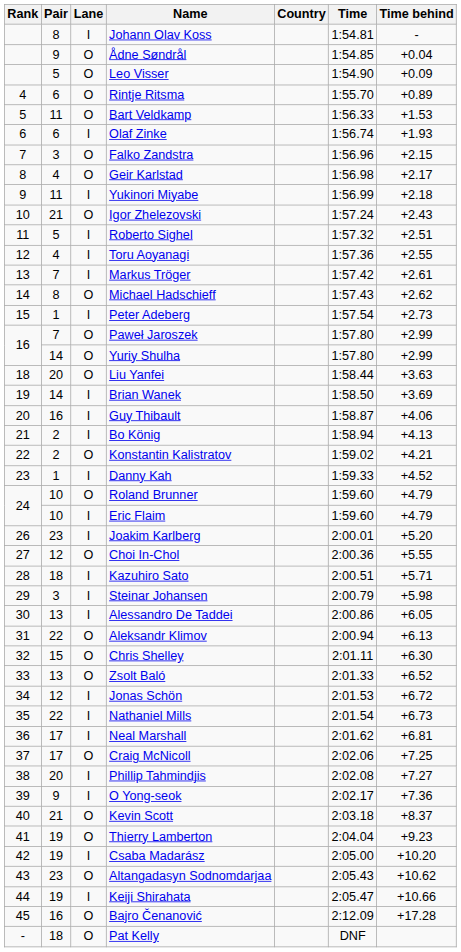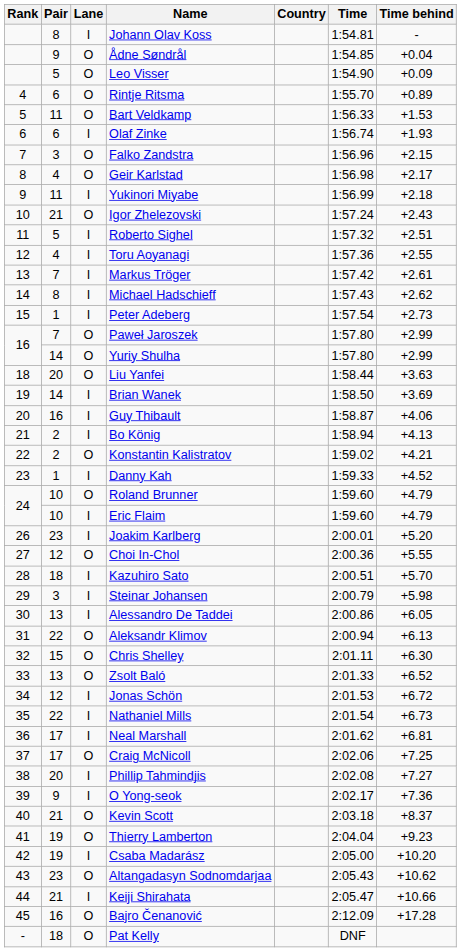 <table class="wikitable sortable" style="text-align:center">
 <tr>
 <th>Rank</th>
 <th>Pair</th>
 <th>Lane</th>
 <th>Name</th>
 <th>Country</th>
 <th>Time</th>
 <th>Time behind</th>
 </tr>
 <tr>
 <td></td>
 <td>8</td>
 <td>I</td>
 <td align=left><a href='#'>Johann Olav Koss</a></td>
 <td align=left></td>
 <td>1:54.81</td>
 <td>-</td>
 </tr>
 <tr>
 <td></td>
 <td>9</td>
 <td>O</td>
 <td align=left><a href='#'>Ådne Søndrål</a></td>
 <td align=left></td>
 <td>1:54.85</td>
 <td>+0.04</td>
 </tr>
 <tr>
 <td></td>
 <td>5</td>
 <td>O</td>
 <td align=left><a href='#'>Leo Visser</a></td>
 <td align=left></td>
 <td>1:54.90</td>
 <td>+0.09</td>
 </tr>
 <tr>
 <td>4</td>
 <td>6</td>
 <td>O</td>
 <td align=left><a href='#'>Rintje Ritsma</a></td>
 <td align=left></td>
 <td>1:55.70</td>
 <td>+0.89</td>
 </tr>
 <tr>
 <td>5</td>
 <td>11</td>
 <td>O</td>
 <td align=left><a href='#'>Bart Veldkamp</a></td>
 <td align=left></td>
 <td>1:56.33</td>
 <td>+1.53</td>
 </tr>
 <tr>
 <td>6</td>
 <td>6</td>
 <td>I</td>
 <td align=left><a href='#'>Olaf Zinke</a></td>
 <td align=left></td>
 <td>1:56.74</td>
 <td>+1.93</td>
 </tr>
 <tr>
 <td>7</td>
 <td>3</td>
 <td>O</td>
 <td align=left><a href='#'>Falko Zandstra</a></td>
 <td align=left></td>
 <td>1:56.96</td>
 <td>+2.15</td>
 </tr>
 <tr>
 <td>8</td>
 <td>4</td>
 <td>O</td>
 <td align=left><a href='#'>Geir Karlstad</a></td>
 <td align=left></td>
 <td>1:56.98</td>
 <td>+2.17</td>
 </tr>
 <tr>
 <td>9</td>
 <td>11</td>
 <td>I</td>
 <td align=left><a href='#'>Yukinori Miyabe</a></td>
 <td align=left></td>
 <td>1:56.99</td>
 <td>+2.18</td>
 </tr>
 <tr>
 <td>10</td>
 <td>21</td>
 <td>O</td>
 <td align=left><a href='#'>Igor Zhelezovski</a></td>
 <td align=left></td>
 <td>1:57.24</td>
 <td>+2.43</td>
 </tr>
 <tr>
 <td>11</td>
 <td>5</td>
 <td>I</td>
 <td align=left><a href='#'>Roberto Sighel</a></td>
 <td align=left></td>
 <td>1:57.32</td>
 <td>+2.51</td>
 </tr>
 <tr>
 <td>12</td>
 <td>4</td>
 <td>I</td>
 <td align=left><a href='#'>Toru Aoyanagi</a></td>
 <td align=left></td>
 <td>1:57.36</td>
 <td>+2.55</td>
 </tr>
 <tr>
 <td>13</td>
 <td>7</td>
 <td>I</td>
 <td align=left><a href='#'>Markus Tröger</a></td>
 <td align=left></td>
 <td>1:57.42</td>
 <td>+2.61</td>
 </tr>
 <tr>
 <td>14</td>
 <td>8</td>
-<td>O</td>
+<td>I</td>
 <td align=left><a href='#'>Michael Hadschieff</a></td>
 <td align=left></td>
 <td>1:57.43</td>
 <td>+2.62</td>
 </tr>
 <tr>
 <td>15</td>
 <td>1</td>
 <td>I</td>
 <td align=left><a href='#'>Peter Adeberg</a></td>
 <td align=left></td>
 <td>1:57.54</td>
 <td>+2.73</td>
 </tr>
 <tr>
 <td rowspan=2>16</td>
 <td>7</td>
 <td>O</td>
 <td align=left><a href='#'>Paweł Jaroszek</a></td>
 <td align=left></td>
 <td>1:57.80</td>
 <td>+2.99</td>
 </tr>
 <tr>
 <td>14</td>
 <td>O</td>
 <td align=left><a href='#'>Yuriy Shulha</a></td>
 <td align=left></td>
 <td>1:57.80</td>
 <td>+2.99</td>
 </tr>
 <tr>
 <td>18</td>
 <td>20</td>
 <td>O</td>
 <td align=left><a href='#'>Liu Yanfei</a></td>
 <td align=left></td>
 <td>1:58.44</td>
 <td>+3.63</td>
 </tr>
 <tr>
 <td>19</td>
 <td>14</td>
 <td>I</td>
 <td align=left><a href='#'>Brian Wanek</a></td>
 <td align=left></td>
 <td>1:58.50</td>
 <td>+3.69</td>
 </tr>
 <tr>
 <td>20</td>
 <td>16</td>
 <td>I</td>
 <td align=left><a href='#'>Guy Thibault</a></td>
 <td align=left></td>
 <td>1:58.87</td>
 <td>+4.06</td>
 </tr>
 <tr>
 <td>21</td>
 <td>2</td>
 <td>I</td>
 <td align=left><a href='#'>Bo König</a></td>
 <td align=left></td>
 <td>1:58.94</td>
 <td>+4.13</td>
 </tr>
 <tr>
 <td>22</td>
 <td>2</td>
 <td>O</td>
 <td align=left><a href='#'>Konstantin Kalistratov</a></td>
 <td align=left></td>
 <td>1:59.02</td>
 <td>+4.21</td>
 </tr>
 <tr>
 <td>23</td>
 <td>1</td>
 <td>I</td>
 <td align=left><a href='#'>Danny Kah</a></td>
 <td align=left></td>
 <td>1:59.33</td>
 <td>+4.52</td>
 </tr>
 <tr>
 <td rowspan=2>24</td>
 <td>10</td>
 <td>O</td>
 <td align=left><a href='#'>Roland Brunner</a></td>
 <td align=left></td>
 <td>1:59.60</td>
 <td>+4.79</td>
 </tr>
 <tr>
 <td>10</td>
 <td>I</td>
 <td align=left><a href='#'>Eric Flaim</a></td>
 <td align=left></td>
 <td>1:59.60</td>
 <td>+4.79</td>
 </tr>
 <tr>
 <td>26</td>
 <td>23</td>
 <td>I</td>
 <td align=left><a href='#'>Joakim Karlberg</a></td>
 <td align=left></td>
 <td>2:00.01</td>
 <td>+5.20</td>
 </tr>
 <tr>
 <td>27</td>
 <td>12</td>
 <td>O</td>
 <td align=left><a href='#'>Choi In-Chol</a></td>
 <td align=left></td>
 <td>2:00.36</td>
 <td>+5.55</td>
 </tr>
 <tr>
 <td>28</td>
 <td>18</td>
 <td>I</td>
 <td align=left><a href='#'>Kazuhiro Sato</a></td>
 <td align=left></td>
 <td>2:00.51</td>
-<td>+5.71</td>
+<td>+5.70</td>
 </tr>
 <tr>
 <td>29</td>
 <td>3</td>
 <td>I</td>
 <td align=left><a href='#'>Steinar Johansen</a></td>
 <td align=left></td>
 <td>2:00.79</td>
 <td>+5.98</td>
 </tr>
 <tr>
 <td>30</td>
 <td>13</td>
 <td>I</td>
 <td align=left><a href='#'>Alessandro De Taddei</a></td>
 <td align=left></td>
 <td>2:00.86</td>
 <td>+6.05</td>
 </tr>
 <tr>
 <td>31</td>
 <td>22</td>
 <td>O</td>
 <td align=left><a href='#'>Aleksandr Klimov</a></td>
 <td align=left></td>
 <td>2:00.94</td>
 <td>+6.13</td>
 </tr>
 <tr>
 <td>32</td>
 <td>15</td>
 <td>O</td>
 <td align=left><a href='#'>Chris Shelley</a></td>
 <td align=left></td>
 <td>2:01.11</td>
 <td>+6.30</td>
 </tr>
 <tr>
 <td>33</td>
 <td>13</td>
 <td>O</td>
 <td align=left><a href='#'>Zsolt Baló</a></td>
 <td align=left></td>
 <td>2:01.33</td>
 <td>+6.52</td>
 </tr>
 <tr>
 <td>34</td>
 <td>12</td>
 <td>I</td>
 <td align=left><a href='#'>Jonas Schön</a></td>
 <td align=left></td>
 <td>2:01.53</td>
 <td>+6.72</td>
 </tr>
 <tr>
 <td>35</td>
 <td>22</td>
 <td>I</td>
 <td align=left><a href='#'>Nathaniel Mills</a></td>
 <td align=left></td>
 <td>2:01.54</td>
 <td>+6.73</td>
 </tr>
 <tr>
 <td>36</td>
 <td>17</td>
 <td>I</td>
 <td align=left><a href='#'>Neal Marshall</a></td>
 <td align=left></td>
 <td>2:01.62</td>
 <td>+6.81</td>
 </tr>
 <tr>
 <td>37</td>
 <td>17</td>
 <td>O</td>
 <td align=left><a href='#'>Craig McNicoll</a></td>
 <td align=left></td>
 <td>2:02.06</td>
 <td>+7.25</td>
 </tr>
 <tr>
 <td>38</td>
 <td>20</td>
 <td>I</td>
 <td align=left><a href='#'>Phillip Tahmindjis</a></td>
 <td align=left></td>
 <td>2:02.08</td>
 <td>+7.27</td>
 </tr>
 <tr>
 <td>39</td>
 <td>9</td>
 <td>I</td>
 <td align=left><a href='#'>O Yong-seok</a></td>
 <td align=left></td>
 <td>2:02.17</td>
 <td>+7.36</td>
 </tr>
 <tr>
 <td>40</td>
 <td>21</td>
 <td>O</td>
 <td align=left><a href='#'>Kevin Scott</a></td>
 <td align=left></td>
 <td>2:03.18</td>
 <td>+8.37</td>
 </tr>
 <tr>
 <td>41</td>
 <td>19</td>
 <td>O</td>
 <td align=left><a href='#'>Thierry Lamberton</a></td>
 <td align=left></td>
 <td>2:04.04</td>
 <td>+9.23</td>
 </tr>
 <tr>
 <td>42</td>
 <td>19</td>
 <td>I</td>
 <td align=left><a href='#'>Csaba Madarász</a></td>
 <td align=left></td>
 <td>2:05.00</td>
 <td>+10.20</td>
 </tr>
 <tr>
 <td>43</td>
 <td>23</td>
 <td>O</td>
 <td align=left><a href='#'>Altangadasyn Sodnomdarjaa</a></td>
 <td align=left></td>
 <td>2:05.43</td>
 <td>+10.62</td>
 </tr>
 <tr>
 <td>44</td>
-<td>19</td>
+<td>21</td>
 <td>I</td>
 <td align=left><a href='#'>Keiji Shirahata</a></td>
 <td align=left></td>
 <td>2:05.47</td>
 <td>+10.66</td>
 </tr>
 <tr>
 <td>45</td>
 <td>16</td>
 <td>O</td>
 <td align=left><a href='#'>Bajro Čenanović</a></td>
 <td align=left></td>
 <td>2:12.09</td>
 <td>+17.28</td>
 </tr>
 <tr>
 <td>-</td>
 <td>18</td>
 <td>O</td>
 <td align=left><a href='#'>Pat Kelly</a></td>
 <td align=left></td>
 <td>DNF</td>
 <td></td>
 </tr>
 </table>
